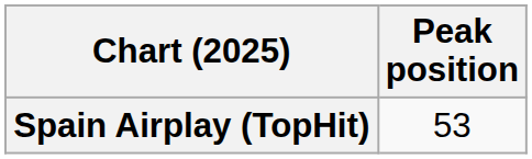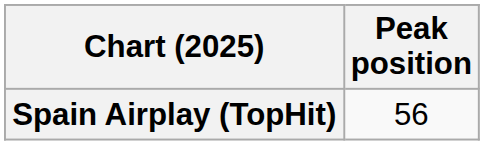 <table class="wikitable plainrowheaders" style="text-align:center">
 <tr>
 <th scope="col">Chart (2025)</th>
 <th scope="col">Peak<br>position</th>
 </tr>
 <tr>
 <th scope="row">Spain Airplay (TopHit)</th>
-<td>53</td>
+<td>56</td>
 </tr>
 </table>
